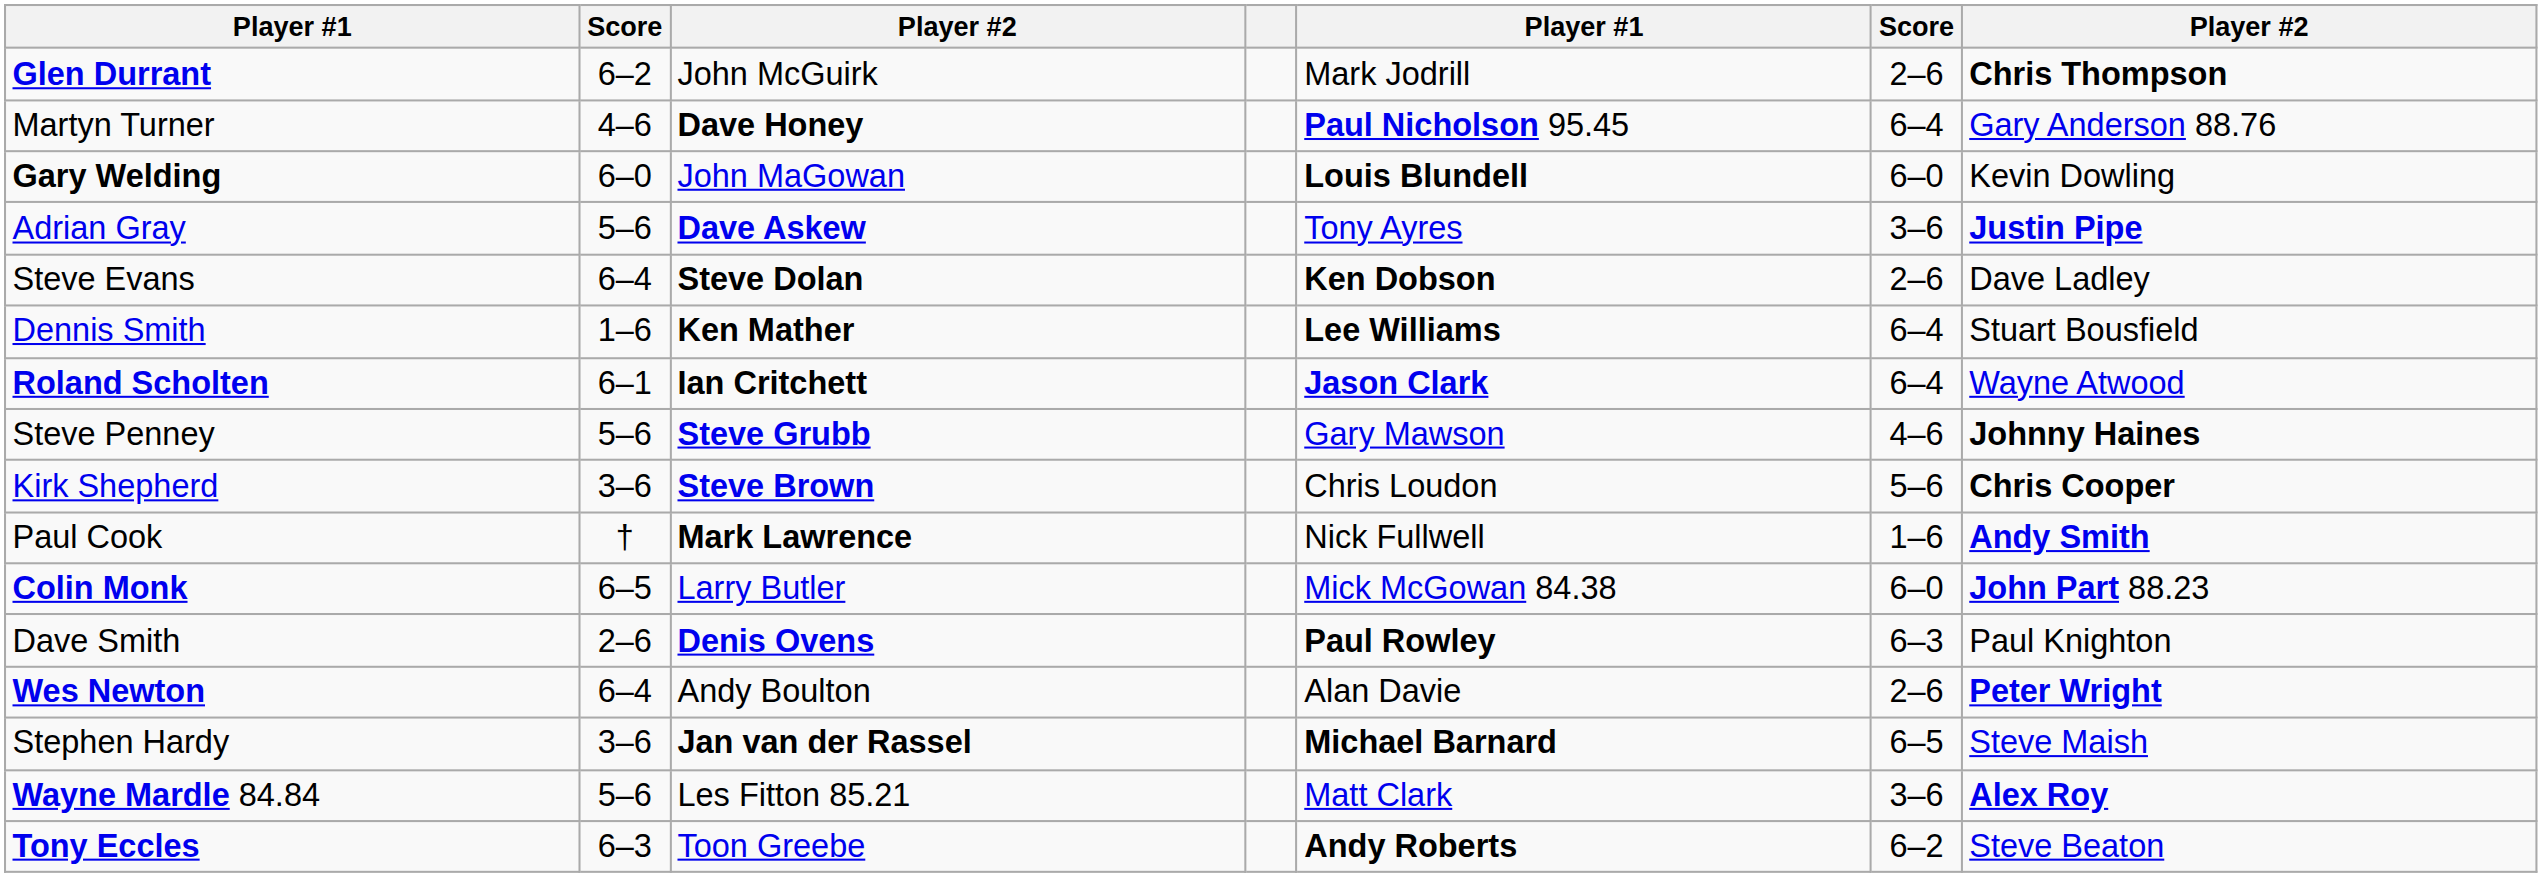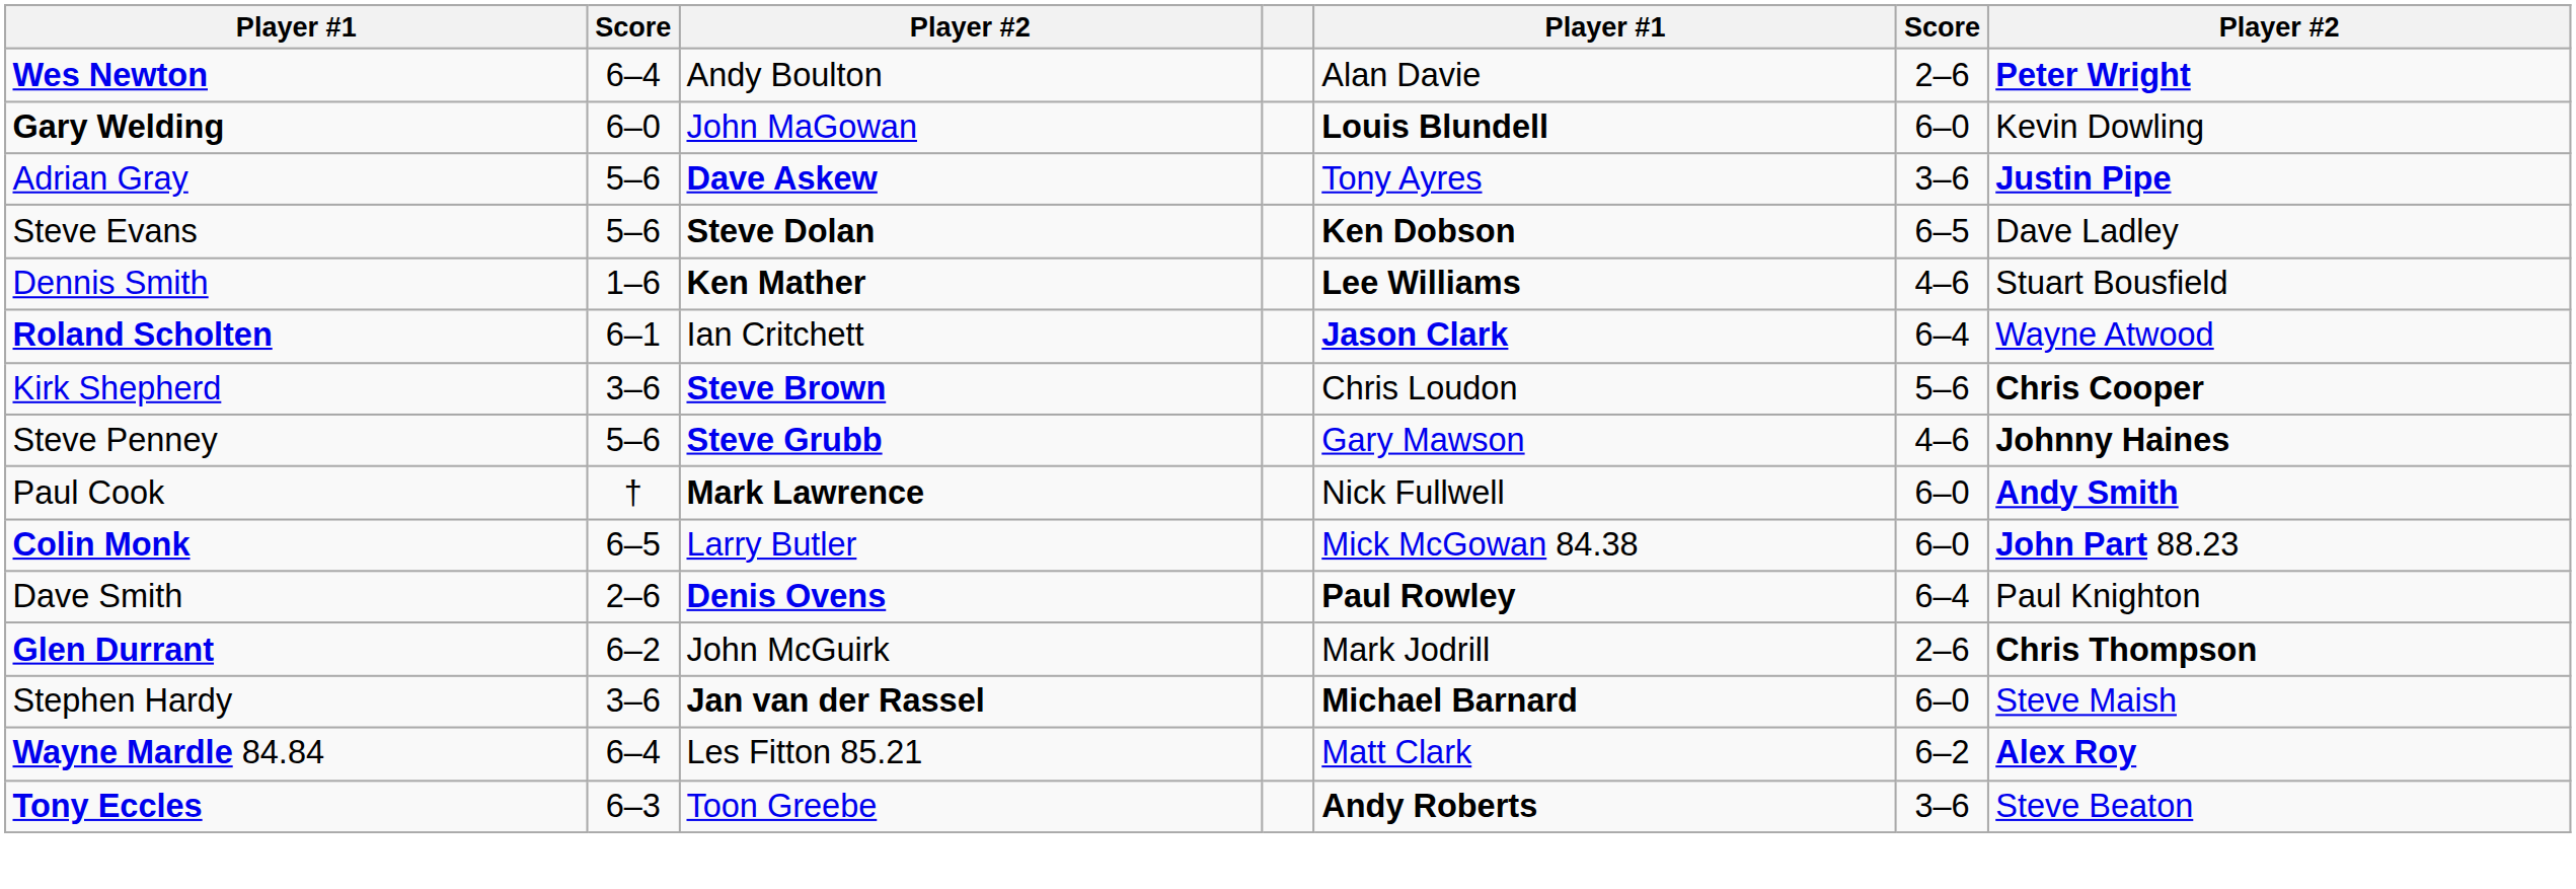 <table class="wikitable">
 <tr style="font-size:10pt;font-weight:bold">
 <th width=22%>Player #1</th>
 <th width=3%>Score</th>
 <th width=22%>Player #2</th>
 <th width=2%></th>
 <th width=22%>Player #1</th>
 <th width=3%>Score</th>
 <th width=22%>Player #2</th>
 </tr>
 <tr>
-<td><strong> <a href='#'>Glen Durrant</a></strong></td>
-<td align=center>6–2</td>
-<td> John McGuirk</td>
+<td><strong> <a href='#'>Wes Newton</a></strong></td>
+<td align=center>6–4</td>
+<td> Andy Boulton</td>
 <td></td>
-<td> Mark Jodrill</td>
+<td> Alan Davie</td>
 <td align=center>2–6</td>
-<td><strong> Chris Thompson</strong></td>
-</tr>
-<tr>
-<td> Martyn Turner</td>
-<td align=center>4–6</td>
-<td><strong> Dave Honey</strong></td>
-<td></td>
-<td><strong> <a href='#'>Paul Nicholson</a></strong> 95.45</td>
-<td align=center>6–4</td>
-<td> <a href='#'>Gary Anderson</a> 88.76</td>
+<td><strong> <a href='#'>Peter Wright</a></strong></td>
 </tr>
 <tr>
 <td><strong> Gary Welding</strong></td>
 <td align=center>6–0</td>
 <td> <a href='#'>John MaGowan</a></td>
 <td></td>
 <td><strong> Louis Blundell</strong></td>
 <td align=center>6–0</td>
 <td> Kevin Dowling</td>
 </tr>
 <tr>
 <td> <a href='#'>Adrian Gray</a></td>
 <td align=center>5–6</td>
 <td><strong> <a href='#'>Dave Askew</a></strong></td>
 <td></td>
 <td> <a href='#'>Tony Ayres</a></td>
 <td align=center>3–6</td>
 <td><strong> <a href='#'>Justin Pipe</a></strong></td>
 </tr>
 <tr>
 <td> Steve Evans</td>
-<td align=center>6–4</td>
+<td align=center>5–6</td>
 <td><strong> Steve Dolan</strong></td>
 <td></td>
 <td><strong> Ken Dobson</strong></td>
-<td align=center>2–6</td>
+<td align=center>6–5</td>
 <td> Dave Ladley</td>
 </tr>
 <tr>
 <td> <a href='#'>Dennis Smith</a></td>
 <td align=center>1–6</td>
 <td><strong> Ken Mather</strong></td>
 <td></td>
 <td><strong> Lee Williams</strong></td>
-<td align=center>6–4</td>
+<td align=center>4–6</td>
 <td> Stuart Bousfield</td>
 </tr>
 <tr>
 <td><strong> <a href='#'>Roland Scholten</a></strong></td>
 <td align=center>6–1</td>
-<td><strong> Ian Critchett</strong></td>
+<td> Ian Critchett</td>
 <td></td>
 <td><strong> <a href='#'>Jason Clark</a></strong></td>
 <td align=center>6–4</td>
 <td> <a href='#'>Wayne Atwood</a></td>
+</tr>
+<tr>
+<td> <a href='#'>Kirk Shepherd</a></td>
+<td align=center>3–6</td>
+<td><strong> <a href='#'>Steve Brown</a></strong></td>
+<td></td>
+<td> Chris Loudon</td>
+<td align=center>5–6</td>
+<td><strong> Chris Cooper</strong></td>
 </tr>
 <tr>
 <td> Steve Penney</td>
 <td align=center>5–6</td>
 <td><strong> <a href='#'>Steve Grubb</a></strong></td>
 <td></td>
 <td> <a href='#'>Gary Mawson</a></td>
 <td align=center>4–6</td>
 <td><strong> Johnny Haines</strong></td>
 </tr>
 <tr>
-<td> <a href='#'>Kirk Shepherd</a></td>
-<td align=center>3–6</td>
-<td><strong> <a href='#'>Steve Brown</a></strong></td>
-<td></td>
-<td> Chris Loudon</td>
-<td align=center>5–6</td>
-<td><strong> Chris Cooper</strong></td>
-</tr>
-<tr>
 <td> Paul Cook</td>
 <td align=center>†</td>
 <td><strong> Mark Lawrence</strong></td>
 <td></td>
 <td> Nick Fullwell</td>
-<td align=center>1–6</td>
+<td align=center>6–0</td>
 <td><strong> <a href='#'>Andy Smith</a></strong></td>
 </tr>
 <tr>
 <td><strong> <a href='#'>Colin Monk</a></strong></td>
 <td align=center>6–5</td>
 <td> <a href='#'>Larry Butler</a></td>
 <td></td>
 <td> <a href='#'>Mick McGowan</a> 84.38</td>
 <td align=center>6–0</td>
 <td><strong> <a href='#'>John Part</a></strong> 88.23</td>
 </tr>
 <tr>
 <td> Dave Smith</td>
 <td align=center>2–6</td>
 <td><strong> <a href='#'>Denis Ovens</a></strong></td>
 <td></td>
 <td><strong> Paul Rowley</strong></td>
-<td align=center>6–3</td>
+<td align=center>6–4</td>
 <td> Paul Knighton</td>
 </tr>
 <tr>
-<td><strong> <a href='#'>Wes Newton</a></strong></td>
-<td align=center>6–4</td>
-<td> Andy Boulton</td>
+<td><strong> <a href='#'>Glen Durrant</a></strong></td>
+<td align=center>6–2</td>
+<td> John McGuirk</td>
 <td></td>
-<td> Alan Davie</td>
+<td> Mark Jodrill</td>
 <td align=center>2–6</td>
-<td><strong> <a href='#'>Peter Wright</a></strong></td>
+<td><strong> Chris Thompson</strong></td>
 </tr>
 <tr>
 <td> Stephen Hardy</td>
 <td align=center>3–6</td>
 <td><strong> Jan van der Rassel</strong></td>
 <td></td>
 <td><strong> Michael Barnard</strong></td>
-<td align=center>6–5</td>
+<td align=center>6–0</td>
 <td> <a href='#'>Steve Maish</a></td>
 </tr>
 <tr>
 <td><strong> <a href='#'>Wayne Mardle</a></strong> 84.84</td>
-<td align=center>5–6</td>
+<td align=center>6–4</td>
 <td> Les Fitton 85.21</td>
 <td></td>
 <td> <a href='#'>Matt Clark</a></td>
-<td align=center>3–6</td>
+<td align=center>6–2</td>
 <td><strong> <a href='#'>Alex Roy</a></strong></td>
 </tr>
 <tr>
 <td><strong> <a href='#'>Tony Eccles</a></strong></td>
 <td align=center>6–3</td>
 <td> <a href='#'>Toon Greebe</a></td>
 <td></td>
 <td><strong> Andy Roberts</strong></td>
-<td align=center>6–2</td>
+<td align=center>3–6</td>
 <td> <a href='#'>Steve Beaton</a></td>
 </tr>
 </table>
